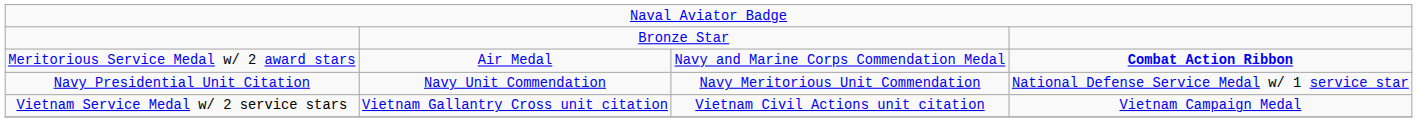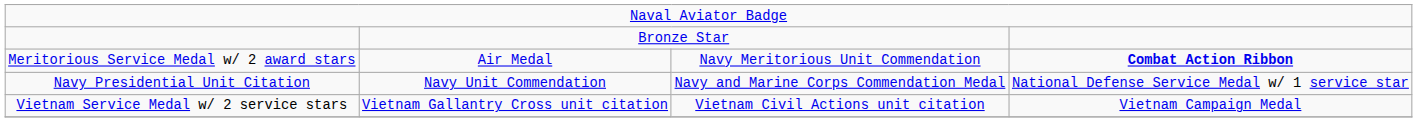 <table class="wikitable" style="margin:1em auto; text-align:center;">
 <tr>
 <td colspan="4"><a href='#'>Naval Aviator Badge</a></td>
 </tr>
 <tr>
 <td></td>
 <td colspan="2"><a href='#'>Bronze Star</a></td>
 <td></td>
 </tr>
 <tr>
 <td><a href='#'>Meritorious Service Medal</a> w/ 2 <a href='#'>award stars</a></td>
 <td><a href='#'>Air Medal</a></td>
-<td><a href='#'>Navy and Marine Corps Commendation Medal</a></td>
+<td><a href='#'>Navy Meritorious Unit Commendation</a></td>
 <td><strong><a href='#'>Combat Action Ribbon</a></strong></td>
 </tr>
 <tr>
 <td><a href='#'>Navy Presidential Unit Citation</a></td>
 <td><a href='#'>Navy Unit Commendation</a></td>
-<td><a href='#'>Navy Meritorious Unit Commendation</a></td>
+<td><a href='#'>Navy and Marine Corps Commendation Medal</a></td>
 <td><a href='#'>National Defense Service Medal</a> w/ 1 <a href='#'>service star</a></td>
 </tr>
 <tr>
 <td><a href='#'>Vietnam Service Medal</a> w/ 2 service stars</td>
 <td><a href='#'>Vietnam Gallantry Cross unit citation</a></td>
 <td><a href='#'>Vietnam Civil Actions unit citation</a></td>
 <td><a href='#'>Vietnam Campaign Medal</a></td>
 </tr>
 <tr>
 </tr>
 </table>
